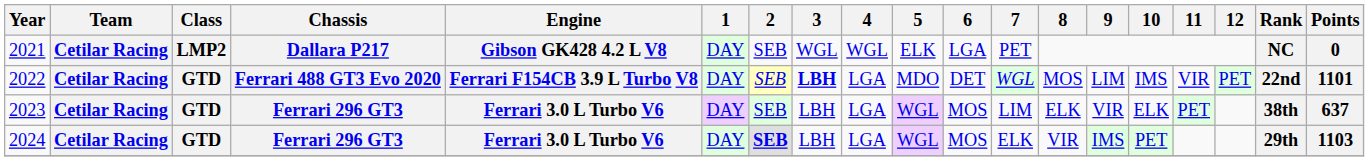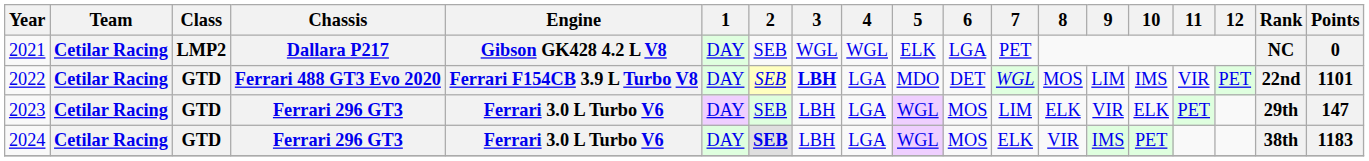 <table class="wikitable" style="text-align:center; font-size:90%">
 <tr>
 <th>Year</th>
 <th>Team</th>
 <th>Class</th>
 <th>Chassis</th>
 <th>Engine</th>
 <th>1</th>
 <th>2</th>
 <th>3</th>
 <th>4</th>
 <th>5</th>
 <th>6</th>
 <th>7</th>
 <th>8</th>
 <th>9</th>
 <th>10</th>
 <th>11</th>
 <th>12</th>
 <th>Rank</th>
 <th>Points</th>
 </tr>
 <tr>
 <td><a href='#'>2021</a></td>
 <th><a href='#'>Cetilar Racing</a></th>
 <th>LMP2</th>
 <th><a href='#'>Dallara P217</a></th>
 <th><a href='#'>Gibson</a> GK428 4.2 L <a href='#'>V8</a></th>
 <td style="background:#DFFFDF;"><a href='#'>DAY</a><br></td>
 <td><a href='#'>SEB</a></td>
 <td><a href='#'>WGL</a></td>
 <td><a href='#'>WGL</a></td>
 <td><a href='#'>ELK</a></td>
 <td><a href='#'>LGA</a></td>
 <td><a href='#'>PET</a></td>
 <td colspan=5></td>
 <th>NC</th>
 <th>0</th>
 </tr>
 <tr>
 <td><a href='#'>2022</a></td>
 <th><a href='#'>Cetilar Racing</a></th>
 <th>GTD</th>
 <th><a href='#'>Ferrari 488 GT3 Evo 2020</a></th>
 <th><a href='#'>Ferrari F154CB</a> 3.9 L <a href='#'>Turbo</a> <a href='#'>V8</a></th>
 <td style="background:#DFFFDF;"><a href='#'>DAY</a><br></td>
 <td style="background:#FFFFBF;"><em><a href='#'>SEB</a></em><br></td>
 <td><strong><a href='#'>LBH</a></strong></td>
 <td><a href='#'>LGA</a></td>
 <td><a href='#'>MDO</a></td>
 <td><a href='#'>DET</a><br></td>
 <td style="background:#DFFFDF;"><em><a href='#'>WGL</a></em><br></td>
 <td style="background:"><a href='#'>MOS</a><br></td>
 <td><a href='#'>LIM</a></td>
 <td><a href='#'>IMS</a></td>
 <td><a href='#'>VIR</a></td>
 <td style="background:#DFFFDF;"><a href='#'>PET</a><br></td>
 <th>22nd</th>
 <th>1101</th>
 </tr>
 <tr>
 <td><a href='#'>2023</a></td>
 <th><a href='#'>Cetilar Racing</a></th>
 <th>GTD</th>
 <th><a href='#'>Ferrari 296 GT3</a></th>
 <th><a href='#'>Ferrari</a> 3.0 L Turbo <a href='#'>V6</a></th>
 <td style="background:#EFCFFF;"><a href='#'>DAY</a><br></td>
 <td style="background:#DFFFDF;"><a href='#'>SEB</a><br></td>
 <td><a href='#'>LBH</a></td>
 <td><a href='#'>LGA</a></td>
 <td style="background:#EFCFFF;"><a href='#'>WGL</a><br></td>
 <td><a href='#'>MOS</a><br></td>
 <td><a href='#'>LIM</a><br></td>
 <td><a href='#'>ELK</a><br></td>
 <td><a href='#'>VIR</a><br></td>
 <td><a href='#'>ELK</a></td>
 <td style="background:#DFFFDF;"><a href='#'>PET</a><br></td>
 <td></td>
-<th>38th</th>
-<th>637</th>
+<th>29th</th>
+<th>147</th>
 </tr>
 <tr>
 <td><a href='#'>2024</a></td>
 <th><a href='#'>Cetilar Racing</a></th>
 <th>GTD</th>
 <th><a href='#'>Ferrari 296 GT3</a></th>
 <th><a href='#'>Ferrari</a> 3.0 L Turbo <a href='#'>V6</a></th>
 <td style="background:#DFFFDF;"><a href='#'>DAY</a><br></td>
 <td style="background:#DFDFDF;"><strong><a href='#'>SEB</a></strong><br></td>
 <td><a href='#'>LBH</a></td>
 <td><a href='#'>LGA</a></td>
 <td style="background:#EFCFFF;"><a href='#'>WGL</a><br></td>
 <td><a href='#'>MOS</a></td>
 <td><a href='#'>ELK</a></td>
 <td><a href='#'>VIR</a></td>
 <td style="background:#DFFFDF;"><a href='#'>IMS</a><br></td>
 <td style="background:#DFFFDF;"><a href='#'>PET</a><br></td>
 <td></td>
 <td></td>
-<th>29th</th>
-<th>1103</th>
+<th>38th</th>
+<th>1183</th>
 </tr>
 <tr>
 </tr>
 </table>
